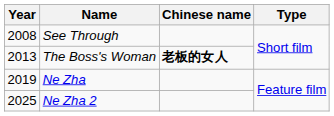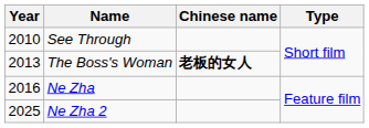 <table class="wikitable">
 <tr>
 <th>Year</th>
 <th>Name</th>
 <th>Chinese name</th>
 <th>Type</th>
 </tr>
 <tr>
-<td>2008</td>
+<td>2010</td>
 <td><em>See Through</em></td>
 <td></td>
 <td rowspan="2"><a href='#'>Short film</a></td>
 </tr>
 <tr>
 <td>2013</td>
 <td><em>The Boss's Woman</em></td>
 <td><strong>老板的女人</strong></td>
 </tr>
 <tr>
-<td>2019</td>
+<td>2016</td>
 <td><em><a href='#'>Ne Zha</a></em></td>
 <td></td>
 <td rowspan="2"><a href='#'>Feature film</a></td>
 </tr>
 <tr>
 <td>2025</td>
 <td><em><a href='#'>Ne Zha 2</a></em></td>
 <td></td>
 </tr>
 </table>
